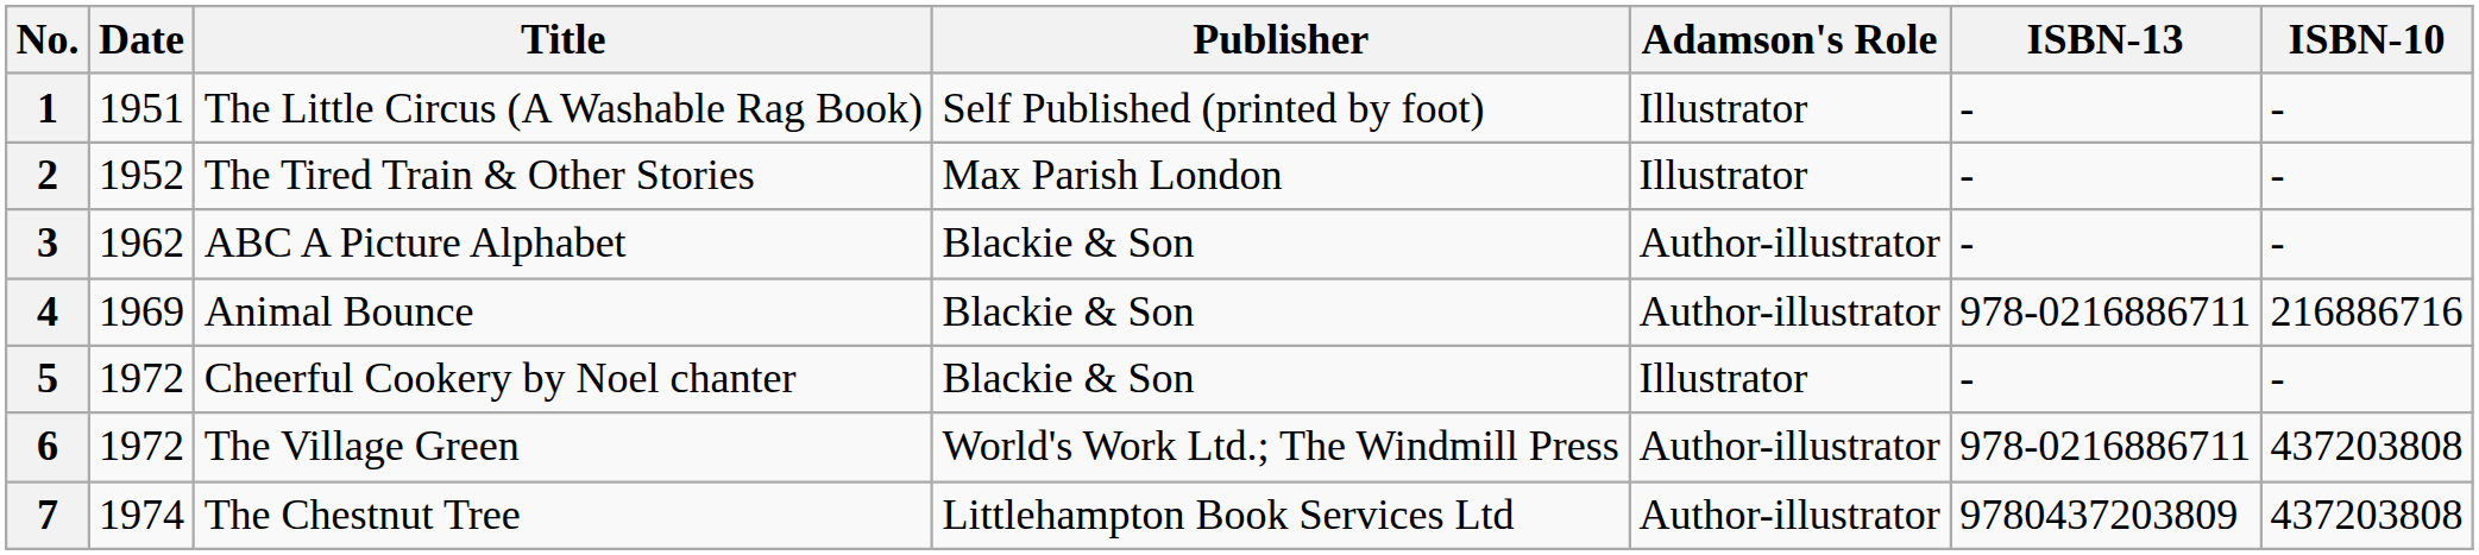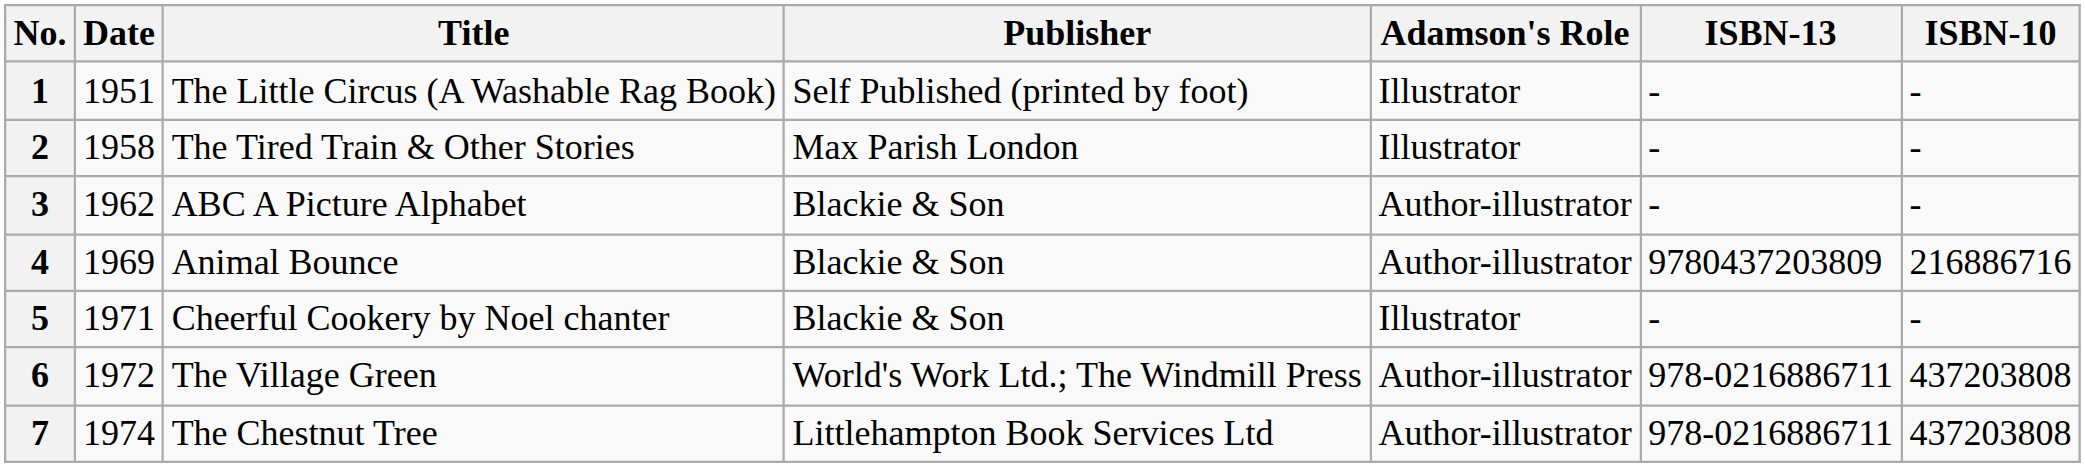 <table class="wikitable mw-collapsible collapsible">
 <tr>
 <th>No.</th>
 <th>Date</th>
 <th>Title</th>
 <th>Publisher</th>
 <th>Adamson's Role</th>
 <th>ISBN-13</th>
 <th>ISBN-10</th>
 </tr>
 <tr>
 <th>1</th>
 <td>1951</td>
 <td>The Little Circus (A Washable Rag Book)</td>
 <td>Self Published (printed by foot)</td>
 <td>Illustrator</td>
 <td>-</td>
 <td>-</td>
 </tr>
 <tr>
 <th>2</th>
-<td>1952</td>
+<td>1958</td>
 <td>The Tired Train & Other Stories</td>
 <td>Max Parish London</td>
 <td>Illustrator</td>
 <td>-</td>
 <td>-</td>
 </tr>
 <tr>
 <th>3</th>
 <td>1962</td>
 <td>ABC A Picture Alphabet</td>
 <td>Blackie & Son</td>
 <td>Author-illustrator</td>
 <td>-</td>
 <td>-</td>
 </tr>
 <tr>
 <th>4</th>
 <td>1969</td>
 <td>Animal Bounce</td>
 <td>Blackie & Son</td>
 <td>Author-illustrator</td>
-<td>978-0216886711</td>
+<td>9780437203809</td>
 <td>216886716</td>
 </tr>
 <tr>
 <th>5</th>
-<td>1972</td>
+<td>1971</td>
 <td>Cheerful Cookery by Noel chanter</td>
 <td>Blackie & Son</td>
 <td>Illustrator</td>
 <td>-</td>
 <td>-</td>
 </tr>
 <tr>
 <th>6</th>
 <td>1972</td>
 <td>The Village Green</td>
 <td>World's Work Ltd.; The Windmill Press</td>
 <td>Author-illustrator</td>
 <td>978-0216886711</td>
 <td>437203808</td>
 </tr>
 <tr>
 <th>7</th>
 <td>1974</td>
 <td>The Chestnut Tree</td>
 <td>Littlehampton Book Services Ltd</td>
 <td>Author-illustrator</td>
-<td>9780437203809</td>
+<td>978-0216886711</td>
 <td>437203808</td>
 </tr>
 </table>
